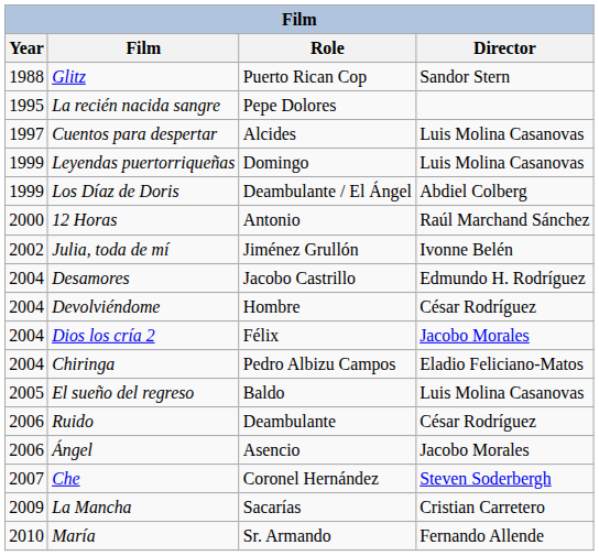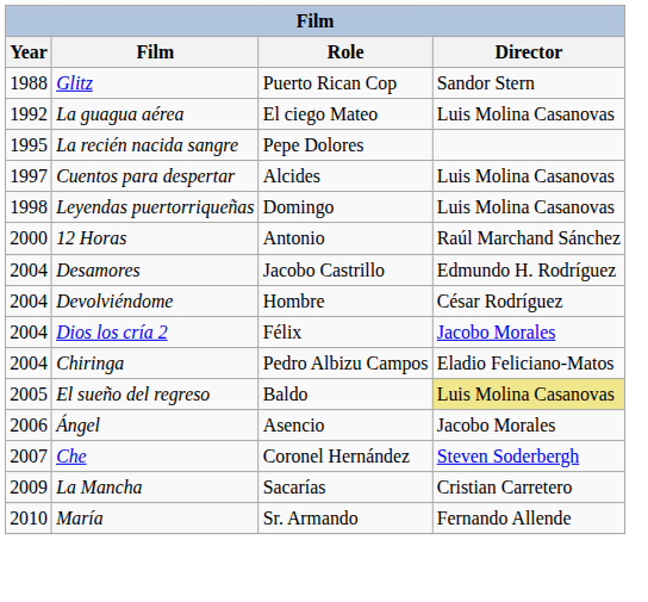 <table class="wikitable" style="font-size: 95%;">
 <tr>
 <th colspan="4" style="background: LightSteelBlue;">Film</th>
 </tr>
 <tr>
 <th>Year</th>
 <th>Film</th>
 <th>Role</th>
 <th>Director</th>
 </tr>
 <tr>
 <td>1988</td>
 <td><em> <a href='#'>Glitz</a> </em></td>
 <td>Puerto Rican Cop</td>
 <td>Sandor Stern</td>
 </tr>
 <tr>
+<td>1992</td>
+<td><em>La guagua aérea</em></td>
+<td>El ciego Mateo</td>
+<td>Luis Molina Casanovas</td>
+</tr>
+<tr>
 <td>1995</td>
 <td><em>La recién nacida sangre</em></td>
 <td>Pepe Dolores</td>
 <td></td>
 </tr>
 <tr>
 <td>1997</td>
 <td><em>Cuentos para despertar</em></td>
 <td>Alcides</td>
 <td>Luis Molina Casanovas</td>
 </tr>
 <tr>
-<td>1999</td>
+<td>1998</td>
 <td><em>Leyendas puertorriqueñas</em></td>
 <td>Domingo</td>
 <td>Luis Molina Casanovas</td>
-</tr>
-<tr>
-<td>1999</td>
-<td><em>Los Díaz de Doris </em></td>
-<td>Deambulante / El Ángel</td>
-<td>Abdiel Colberg</td>
 </tr>
 <tr>
 <td>2000</td>
 <td><em>12 Horas</em></td>
 <td>Antonio</td>
 <td>Raúl Marchand Sánchez</td>
-</tr>
-<tr>
-<td>2002</td>
-<td><em>Julia, toda de mí</em></td>
-<td>Jiménez Grullón</td>
-<td>Ivonne Belén</td>
 </tr>
 <tr>
 <td>2004</td>
 <td><em>Desamores</em></td>
 <td>Jacobo Castrillo</td>
 <td>Edmundo H. Rodríguez</td>
 </tr>
 <tr>
 <td>2004</td>
 <td><em>Devolviéndome</em></td>
 <td>Hombre</td>
 <td>César Rodríguez</td>
 </tr>
 <tr>
 <td>2004</td>
 <td><em><a href='#'>Dios los cría 2</a></em></td>
 <td>Félix</td>
 <td><a href='#'>Jacobo Morales</a></td>
 </tr>
 <tr>
 <td>2004</td>
 <td><em>Chiringa</em></td>
 <td>Pedro Albizu Campos</td>
 <td>Eladio Feliciano-Matos</td>
 </tr>
 <tr>
 <td>2005</td>
 <td><em>El sueño del regreso</em></td>
 <td>Baldo</td>
-<td>Luis Molina Casanovas</td>
-</tr>
-<tr>
-<td>2006</td>
-<td><em>Ruido</em></td>
-<td>Deambulante</td>
-<td>César Rodríguez</td>
+<td style="background: khaki;">Luis Molina Casanovas</td>
 </tr>
 <tr>
 <td>2006</td>
 <td><em>Ángel</em></td>
 <td>Asencio</td>
 <td>Jacobo Morales</td>
 </tr>
 <tr>
 <td>2007</td>
 <td><em><a href='#'>Che</a></em></td>
 <td>Coronel Hernández</td>
 <td><a href='#'>Steven Soderbergh</a></td>
 </tr>
 <tr>
 <td>2009</td>
 <td><em>La Mancha</em></td>
 <td>Sacarías</td>
 <td>Cristian Carretero</td>
 </tr>
 <tr>
 <td>2010</td>
 <td><em>María</em></td>
 <td>Sr. Armando</td>
 <td>Fernando Allende</td>
 </tr>
 <tr>
 </tr>
 </table>
